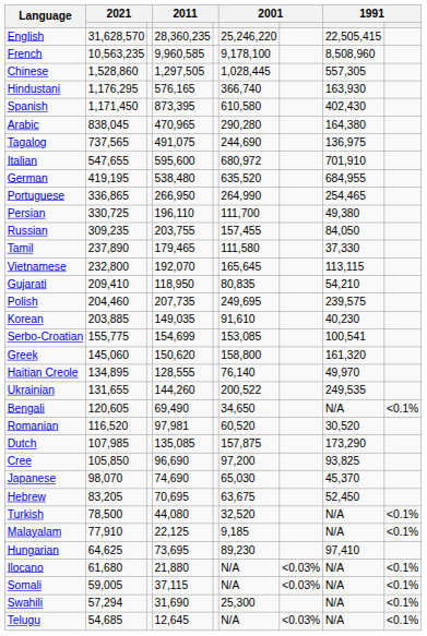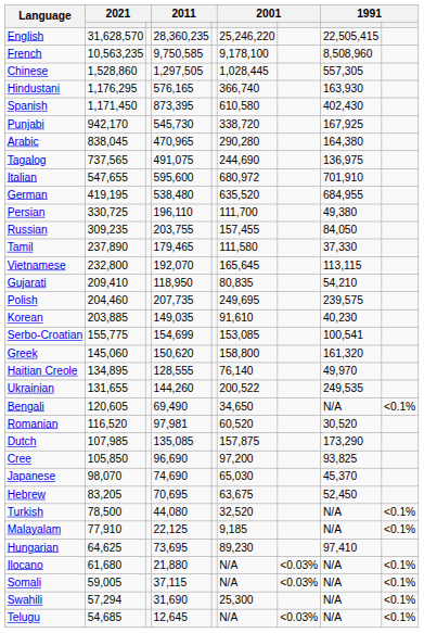 <table class="wikitable sortable"  border="1">
 <tr>
 <th rowspan="2">Language</th>
 <th colspan="2">2021</th>
 <th colspan="2">2011</th>
 <th colspan="2">2001</th>
 <th colspan="2">1991</th>
 </tr>
 <tr>
 <th><a href='#'></a></th>
 <th></th>
 <th></th>
 <th></th>
 <th></th>
 <th></th>
 <th></th>
 <th></th>
 </tr>
 <tr>
 <td><a href='#'>English</a></td>
 <td>31,628,570</td>
 <td></td>
 <td>28,360,235</td>
 <td></td>
 <td>25,246,220</td>
 <td></td>
 <td>22,505,415</td>
 <td></td>
 </tr>
 <tr>
 <td><a href='#'>French</a></td>
 <td>10,563,235</td>
 <td></td>
-<td>9,960,585</td>
+<td>9,750,585</td>
 <td></td>
 <td>9,178,100</td>
 <td></td>
 <td>8,508,960</td>
 <td></td>
 </tr>
 <tr>
 <td><a href='#'>Chinese</a></td>
 <td>1,528,860</td>
 <td></td>
 <td>1,297,505</td>
 <td></td>
 <td>1,028,445</td>
 <td></td>
 <td>557,305</td>
 <td></td>
 </tr>
 <tr>
 <td><a href='#'>Hindustani</a></td>
 <td>1,176,295</td>
 <td></td>
 <td>576,165</td>
 <td></td>
 <td>366,740</td>
 <td></td>
 <td>163,930</td>
 <td></td>
 </tr>
 <tr>
 <td><a href='#'>Spanish</a></td>
 <td>1,171,450</td>
 <td></td>
 <td>873,395</td>
 <td></td>
 <td>610,580</td>
 <td></td>
 <td>402,430</td>
+<td></td>
+</tr>
+<tr>
+<td><a href='#'>Punjabi</a></td>
+<td>942,170</td>
+<td></td>
+<td>545,730</td>
+<td></td>
+<td>338,720</td>
+<td></td>
+<td>167,925</td>
 <td></td>
 </tr>
 <tr>
 <td><a href='#'>Arabic</a></td>
 <td>838,045</td>
 <td></td>
 <td>470,965</td>
 <td></td>
 <td>290,280</td>
 <td></td>
 <td>164,380</td>
 <td></td>
 </tr>
 <tr>
 <td><a href='#'>Tagalog</a></td>
 <td>737,565</td>
 <td></td>
 <td>491,075</td>
 <td></td>
 <td>244,690</td>
 <td></td>
 <td>136,975</td>
 <td></td>
 </tr>
 <tr>
 <td><a href='#'>Italian</a></td>
 <td>547,655</td>
 <td></td>
 <td>595,600</td>
 <td></td>
 <td>680,972</td>
 <td></td>
 <td>701,910</td>
 <td></td>
 </tr>
 <tr>
 <td><a href='#'>German</a></td>
 <td>419,195</td>
 <td></td>
 <td>538,480</td>
 <td></td>
 <td>635,520</td>
 <td></td>
 <td>684,955</td>
-<td></td>
-</tr>
-<tr>
-<td><a href='#'>Portuguese</a></td>
-<td>336,865</td>
-<td></td>
-<td>266,950</td>
-<td></td>
-<td>264,990</td>
-<td></td>
-<td>254,465</td>
 <td></td>
 </tr>
 <tr>
 <td><a href='#'>Persian</a></td>
 <td>330,725</td>
 <td></td>
 <td>196,110</td>
 <td></td>
 <td>111,700</td>
 <td></td>
 <td>49,380</td>
 <td></td>
 </tr>
 <tr>
 <td><a href='#'>Russian</a></td>
 <td>309,235</td>
 <td></td>
 <td>203,755</td>
 <td></td>
 <td>157,455</td>
 <td></td>
 <td>84,050</td>
 <td></td>
 </tr>
 <tr>
 <td><a href='#'>Tamil</a></td>
 <td>237,890</td>
 <td></td>
 <td>179,465</td>
 <td></td>
 <td>111,580</td>
 <td></td>
 <td>37,330</td>
 <td></td>
 </tr>
 <tr>
 <td><a href='#'>Vietnamese</a></td>
 <td>232,800</td>
 <td></td>
 <td>192,070</td>
 <td></td>
 <td>165,645</td>
 <td></td>
 <td>113,115</td>
 <td></td>
 </tr>
 <tr>
 <td><a href='#'>Gujarati</a></td>
 <td>209,410</td>
 <td></td>
 <td>118,950</td>
 <td></td>
 <td>80,835</td>
 <td></td>
 <td>54,210</td>
 <td></td>
 </tr>
 <tr>
 <td><a href='#'>Polish</a></td>
 <td>204,460</td>
 <td></td>
 <td>207,735</td>
 <td></td>
 <td>249,695</td>
 <td></td>
 <td>239,575</td>
 <td></td>
 </tr>
 <tr>
 <td><a href='#'>Korean</a></td>
 <td>203,885</td>
 <td></td>
 <td>149,035</td>
 <td></td>
 <td>91,610</td>
 <td></td>
 <td>40,230</td>
 <td></td>
 </tr>
 <tr>
 <td><a href='#'>Serbo-Croatian</a></td>
 <td>155,775</td>
 <td></td>
 <td>154,699</td>
 <td></td>
 <td>153,085</td>
 <td></td>
 <td>100,541</td>
 <td></td>
 </tr>
 <tr>
 <td><a href='#'>Greek</a></td>
 <td>145,060</td>
 <td></td>
 <td>150,620</td>
 <td></td>
 <td>158,800</td>
 <td></td>
 <td>161,320</td>
 <td></td>
 </tr>
 <tr>
 <td><a href='#'>Haitian Creole</a></td>
 <td>134,895</td>
 <td></td>
 <td>128,555</td>
 <td></td>
 <td>76,140</td>
 <td></td>
 <td>49,970</td>
 <td></td>
 </tr>
 <tr>
 <td><a href='#'>Ukrainian</a></td>
 <td>131,655</td>
 <td></td>
 <td>144,260</td>
 <td></td>
 <td>200,522</td>
 <td></td>
 <td>249,535</td>
 <td></td>
 </tr>
 <tr>
 <td><a href='#'>Bengali</a></td>
 <td>120,605</td>
 <td></td>
 <td>69,490</td>
 <td></td>
 <td>34,650</td>
 <td></td>
 <td>N/A</td>
 <td><0.1%</td>
 </tr>
 <tr>
 <td><a href='#'>Romanian</a></td>
 <td>116,520</td>
 <td></td>
 <td>97,981</td>
 <td></td>
 <td>60,520</td>
 <td></td>
 <td>30,520</td>
 <td></td>
 </tr>
 <tr>
 <td><a href='#'>Dutch</a></td>
 <td>107,985</td>
 <td></td>
 <td>135,085</td>
 <td></td>
 <td>157,875</td>
 <td></td>
 <td>173,290</td>
 <td></td>
 </tr>
 <tr>
 <td><a href='#'>Cree</a></td>
 <td>105,850</td>
 <td></td>
 <td>96,690</td>
 <td></td>
 <td>97,200</td>
 <td></td>
 <td>93,825</td>
 <td></td>
 </tr>
 <tr>
 <td><a href='#'>Japanese</a></td>
 <td>98,070</td>
 <td></td>
 <td>74,690</td>
 <td></td>
 <td>65,030</td>
 <td></td>
 <td>45,370</td>
 <td></td>
 </tr>
 <tr>
 <td><a href='#'>Hebrew</a></td>
 <td>83,205</td>
 <td></td>
 <td>70,695</td>
 <td></td>
 <td>63,675</td>
 <td></td>
 <td>52,450</td>
 <td></td>
 </tr>
 <tr>
 <td><a href='#'>Turkish</a></td>
 <td>78,500</td>
 <td></td>
 <td>44,080</td>
 <td></td>
 <td>32,520</td>
 <td></td>
 <td>N/A</td>
 <td><0.1%</td>
 </tr>
 <tr>
 <td><a href='#'>Malayalam</a></td>
 <td>77,910</td>
 <td></td>
 <td>22,125</td>
 <td></td>
 <td>9,185</td>
 <td></td>
 <td>N/A</td>
 <td><0.1%</td>
 </tr>
 <tr>
 <td><a href='#'>Hungarian</a></td>
 <td>64,625</td>
 <td></td>
 <td>73,695</td>
 <td></td>
 <td>89,230</td>
 <td></td>
 <td>97,410</td>
 <td></td>
 </tr>
 <tr>
 <td><a href='#'>Ilocano</a></td>
 <td>61,680</td>
 <td></td>
 <td>21,880</td>
 <td></td>
 <td>N/A</td>
 <td><0.03%</td>
 <td>N/A</td>
 <td><0.1%</td>
 </tr>
 <tr>
 <td><a href='#'>Somali</a></td>
 <td>59,005</td>
 <td></td>
 <td>37,115</td>
 <td></td>
 <td>N/A</td>
 <td><0.03%</td>
 <td>N/A</td>
 <td><0.1%</td>
 </tr>
 <tr>
 <td><a href='#'>Swahili</a></td>
 <td>57,294</td>
 <td></td>
 <td>31,690</td>
 <td></td>
 <td>25,300</td>
 <td></td>
 <td>N/A</td>
 <td><0.1%</td>
 </tr>
 <tr>
 <td><a href='#'>Telugu</a></td>
 <td>54,685</td>
 <td></td>
 <td>12,645</td>
 <td></td>
 <td>N/A</td>
 <td><0.03%</td>
 <td>N/A</td>
 <td><0.1%</td>
 </tr>
 </table>
